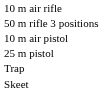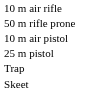 <table>
 <tr>
 <td>10 m air rifle</td>
 <td></td>
 <td></td>
 <td></td>
 </tr>
 <tr>
-<td>50 m rifle 3 positions</td>
+<td>50 m rifle prone</td>
 <td></td>
 <td></td>
 <td></td>
 </tr>
 <tr>
 <td>10 m air pistol</td>
 <td></td>
 <td></td>
 <td></td>
 </tr>
 <tr>
 <td>25 m pistol</td>
 <td></td>
 <td></td>
 <td></td>
 </tr>
 <tr>
 <td>Trap</td>
 <td></td>
 <td></td>
 <td></td>
 </tr>
 <tr>
 <td>Skeet</td>
 <td></td>
 <td></td>
 <td></td>
 </tr>
 </table>
